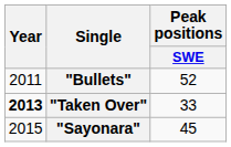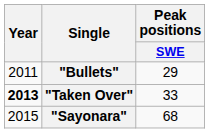 <table class="wikitable plainrowheaders">
 <tr>
 <th align="center" rowspan="2">Year</th>
 <th align="center" rowspan="2">Single</th>
 <th align="center">Peak positions</th>
 </tr>
 <tr>
 <th scope="col" style="width:3em;font-size:90%;"><a href='#'>SWE</a><br></th>
 </tr>
 <tr>
 <td style="text-align:center;">2011</td>
 <th scope="row">"Bullets"</th>
-<td style="text-align:center;">52</td>
+<td style="text-align:center;">29</td>
 </tr>
 <tr>
 <td style="text-align:center;"><strong>2013</strong></td>
 <th scope="row">"Taken Over"</th>
 <td style="text-align:center;">33</td>
 </tr>
 <tr>
 <td style="text-align:center;">2015</td>
 <th scope="row">"Sayonara"</th>
-<td style="text-align:center;">45</td>
+<td style="text-align:center;">68</td>
 </tr>
 </table>
